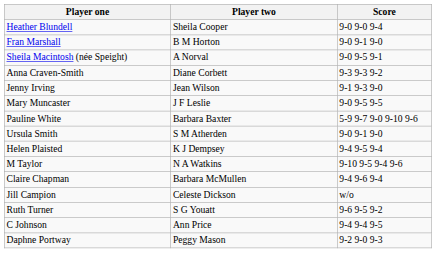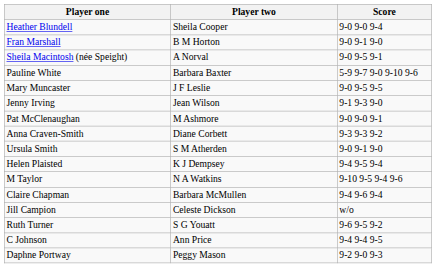 <table class="wikitable">
 <tr>
 <th width=270>Player one</th>
 <th width=270>Player two</th>
 <th width=150>Score</th>
 </tr>
 <tr>
 <td><a href='#'>Heather Blundell</a></td>
 <td>Sheila Cooper</td>
 <td>9-0 9-0 9-4</td>
 </tr>
 <tr>
 <td><a href='#'>Fran Marshall</a></td>
 <td>B M Horton</td>
 <td>9-0 9-1 9-0</td>
 </tr>
 <tr>
 <td><a href='#'>Sheila Macintosh</a> (née Speight)</td>
 <td>A Norval</td>
 <td>9-0 9-5 9-1</td>
 </tr>
 <tr>
-<td>Anna Craven-Smith</td>
-<td>Diane Corbett</td>
-<td>9-3 9-3 9-2</td>
+<td>Pauline White</td>
+<td>Barbara Baxter</td>
+<td>5-9 9-7 9-0 9-10 9-6</td>
+</tr>
+<tr>
+<td>Mary Muncaster</td>
+<td>J F Leslie</td>
+<td>9-0 9-5 9-5</td>
 </tr>
 <tr>
 <td>Jenny Irving</td>
 <td>Jean Wilson</td>
 <td>9-1 9-3 9-0</td>
 </tr>
 <tr>
-<td>Mary Muncaster</td>
-<td>J F Leslie</td>
-<td>9-0 9-5 9-5</td>
+<td>Pat McClenaughan</td>
+<td>M Ashmore</td>
+<td>9-0 9-0 9-1</td>
 </tr>
 <tr>
-<td>Pauline White</td>
-<td>Barbara Baxter</td>
-<td>5-9 9-7 9-0 9-10 9-6</td>
+<td>Anna Craven-Smith</td>
+<td>Diane Corbett</td>
+<td>9-3 9-3 9-2</td>
 </tr>
 <tr>
 <td>Ursula Smith</td>
 <td>S M Atherden</td>
 <td>9-0 9-1 9-0</td>
 </tr>
 <tr>
 <td>Helen Plaisted</td>
 <td>K J Dempsey</td>
 <td>9-4 9-5 9-4</td>
 </tr>
 <tr>
 <td>M Taylor</td>
 <td>N A Watkins</td>
 <td>9-10 9-5 9-4 9-6</td>
 </tr>
 <tr>
 <td>Claire Chapman</td>
 <td>Barbara McMullen</td>
 <td>9-4 9-6 9-4</td>
 </tr>
 <tr>
 <td>Jill Campion</td>
 <td>Celeste Dickson</td>
 <td>w/o</td>
 </tr>
 <tr>
 <td>Ruth Turner</td>
 <td>S G Youatt</td>
 <td>9-6 9-5 9-2</td>
 </tr>
 <tr>
 <td>C Johnson</td>
 <td>Ann Price</td>
 <td>9-4 9-4 9-5</td>
 </tr>
 <tr>
 <td>Daphne Portway</td>
 <td>Peggy Mason</td>
 <td>9-2 9-0 9-3</td>
 </tr>
 </table>
